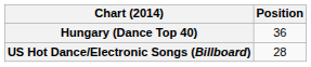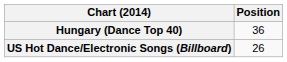 <table class="wikitable sortable plainrowheaders" style="text-align:center">
 <tr>
 <th scope="col">Chart (2014)</th>
 <th scope="col">Position</th>
 </tr>
 <tr>
 <th scope="row">Hungary (Dance Top 40)</th>
 <td align="center">36</td>
 </tr>
 <tr>
 <th scope="row">US Hot Dance/Electronic Songs (<em>Billboard</em>)</th>
-<td align="center">28</td>
+<td align="center">26</td>
 </tr>
 </table>
